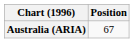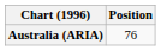 <table class="wikitable plainrowheaders" style="text-align:center">
 <tr>
 <th>Chart (1996)</th>
 <th>Position</th>
 </tr>
 <tr>
 <th scope="row">Australia (ARIA)</th>
-<td>67</td>
+<td>76</td>
 </tr>
 </table>
